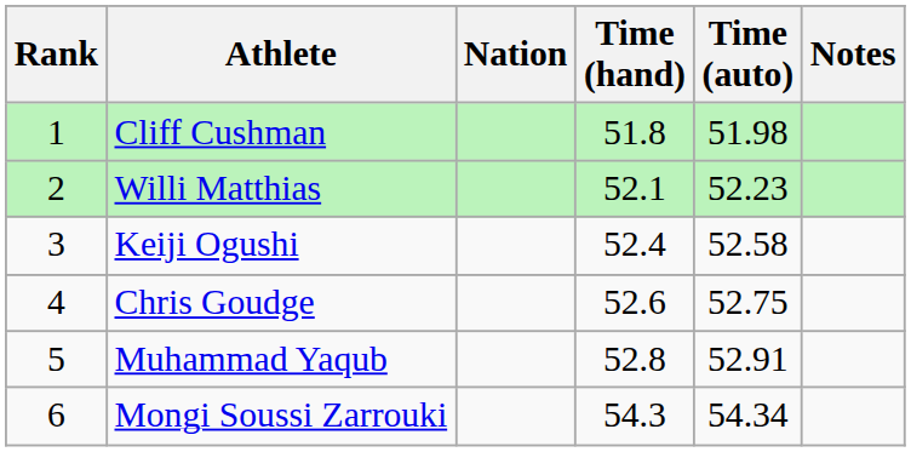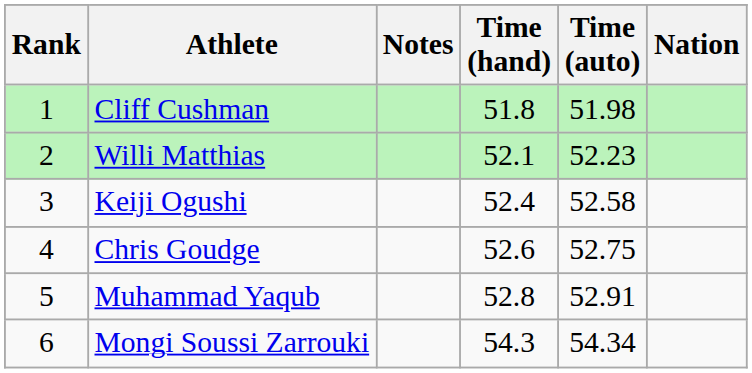 <table class="wikitable sortable" style="text-align:center">
 <tr>
 <th>Rank</th>
 <th>Athlete</th>
-<th>Nation</th>
+<th>Notes</th>
 <th>Time<br>(hand)</th>
 <th>Time<br>(auto)</th>
-<th>Notes</th>
+<th>Nation</th>
 </tr>
 <tr bgcolor=bbf3bb>
 <td>1</td>
 <td align=left><a href='#'>Cliff Cushman</a></td>
-<td align=left></td>
+<td></td>
 <td>51.8</td>
 <td>51.98</td>
-<td></td>
+<td align=left></td>
 </tr>
 <tr bgcolor=bbf3bb>
 <td>2</td>
 <td align=left><a href='#'>Willi Matthias</a></td>
-<td align=left></td>
+<td></td>
 <td>52.1</td>
 <td>52.23</td>
-<td></td>
+<td align=left></td>
 </tr>
 <tr>
 <td>3</td>
 <td align=left><a href='#'>Keiji Ogushi</a></td>
-<td align=left></td>
+<td></td>
 <td>52.4</td>
 <td>52.58</td>
-<td></td>
+<td align=left></td>
 </tr>
 <tr>
 <td>4</td>
 <td align=left><a href='#'>Chris Goudge</a></td>
-<td align=left></td>
+<td></td>
 <td>52.6</td>
 <td>52.75</td>
-<td></td>
+<td align=left></td>
 </tr>
 <tr>
 <td>5</td>
 <td align=left><a href='#'>Muhammad Yaqub</a></td>
-<td align=left></td>
+<td></td>
 <td>52.8</td>
 <td>52.91</td>
-<td></td>
+<td align=left></td>
 </tr>
 <tr>
 <td>6</td>
 <td align=left><a href='#'>Mongi Soussi Zarrouki</a></td>
-<td align=left></td>
+<td></td>
 <td>54.3</td>
 <td>54.34</td>
-<td></td>
+<td align=left></td>
 </tr>
 </table>
